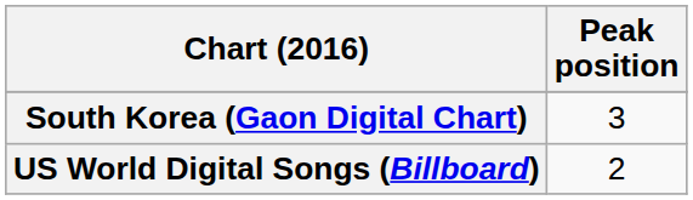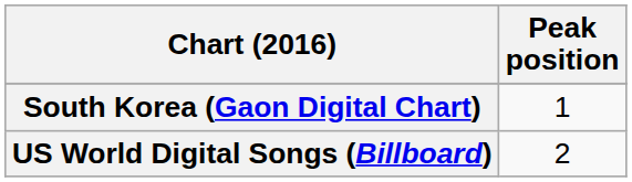 <table class="wikitable sortable plainrowheaders" style="text-align:center">
 <tr>
 <th scope="col">Chart (2016)</th>
 <th scope="col">Peak<br>position</th>
 </tr>
 <tr>
 </tr>
 <tr>
 </tr>
 <tr>
 <th scope="row">South Korea (<a href='#'>Gaon Digital Chart</a>)</th>
-<td>3</td>
+<td>1</td>
 </tr>
 <tr>
 <th scope="row">US World Digital Songs (<a href='#'><em>Billboard</em></a>)</th>
 <td>2</td>
 </tr>
 </table>
